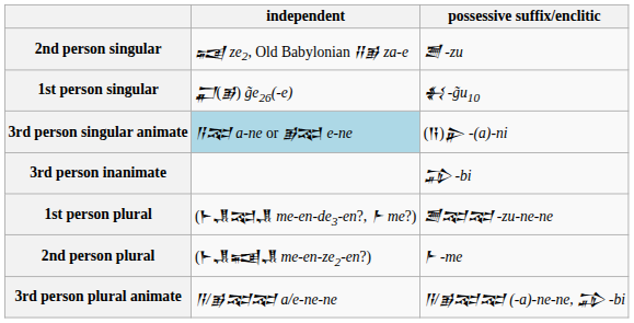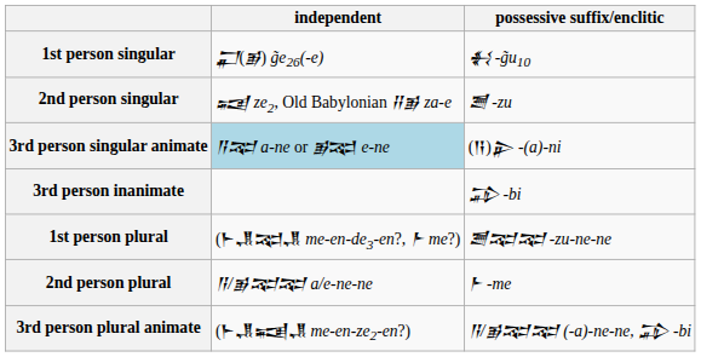 <table class="wikitable">
 <tr>
 <th></th>
 <th>independent</th>
 <th>possessive suffix/enclitic</th>
 </tr>
 <tr>
+<th>1st person singular</th>
+<td><em>𒂷</em>(<em>𒂊</em>) <em>g̃e<sub>26</sub>(-e)</em></td>
+<td><em>𒈬 -g̃u<sub>10</sub></em></td>
+</tr>
+<tr>
 <th>2nd person singular</th>
 <td><em>𒍢 ze<sub>2</sub></em>, Old Babylonian <em>𒍝𒂊 za-e</em></td>
 <td><em>𒍪 -zu</em></td>
-</tr>
-<tr>
-<th>1st person singular</th>
-<td><em>𒂷</em>(<em>𒂊</em>) <em>g̃e<sub>26</sub>(-e)</em></td>
-<td><em>𒈬 -g̃u<sub>10</sub></em></td>
 </tr>
 <tr>
 <th>3rd person singular animate</th>
 <td style="background: lightblue;"><em>𒀀𒉈 a-ne</em> or <em>𒂊</em>𒉈 <em>e-ne</em></td>
 <td>(𒀀)<em>𒉌 -(a)-ni</em></td>
 </tr>
 <tr>
 <th>3rd person inanimate</th>
 <td></td>
 <td><em>𒁉 -bi</em></td>
 </tr>
 <tr>
 <th>1st person plural</th>
 <td>(𒈨𒂗𒉈𒂗 <em>me-en-de<sub>3</sub>-en</em>?, <em>𒈨 me</em>?)</td>
 <td><em>𒍪𒉈𒉈 -zu-ne-ne</em></td>
 </tr>
 <tr>
 <th>2nd person plural</th>
-<td>(𒈨𒂗𒍢𒂗 <em>me-en-ze<sub>2</sub>-en</em>?)</td>
+<td><em>𒀀/𒂊𒉈𒉈 a/e-ne-ne</em></td>
 <td><em>𒈨 -me</em></td>
 </tr>
 <tr>
 <th>3rd person plural animate</th>
-<td><em>𒀀/𒂊𒉈𒉈 a/e-ne-ne</em></td>
+<td>(𒈨𒂗𒍢𒂗 <em>me-en-ze<sub>2</sub>-en</em>?)</td>
 <td><em>𒀀/𒂊𒉈𒉈 (-a)-ne-ne, 𒁉 -bi</em></td>
 </tr>
 </table>
